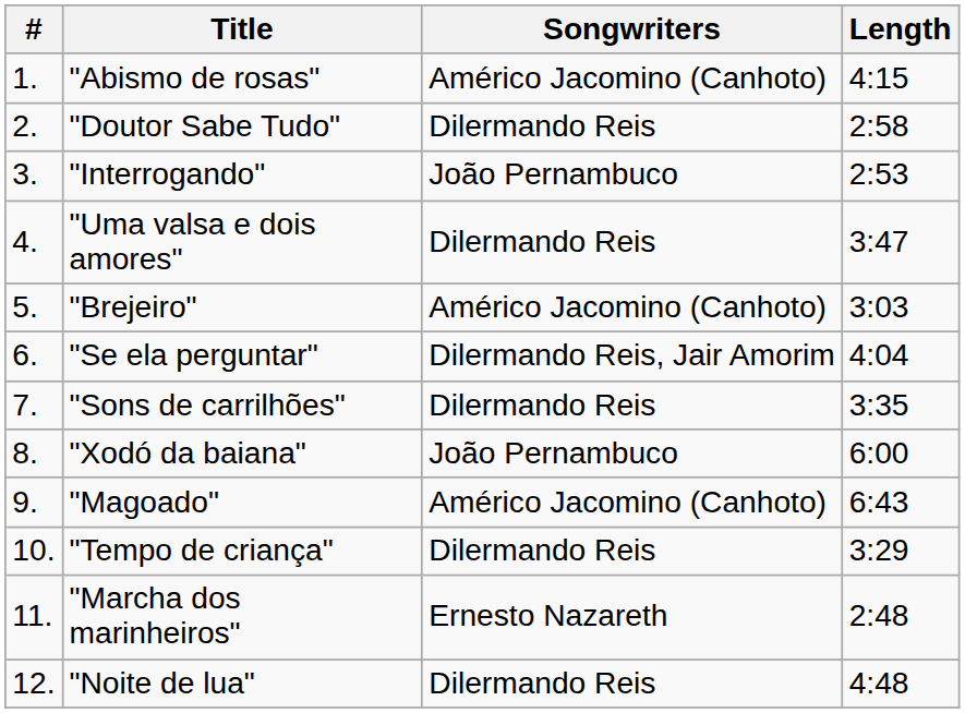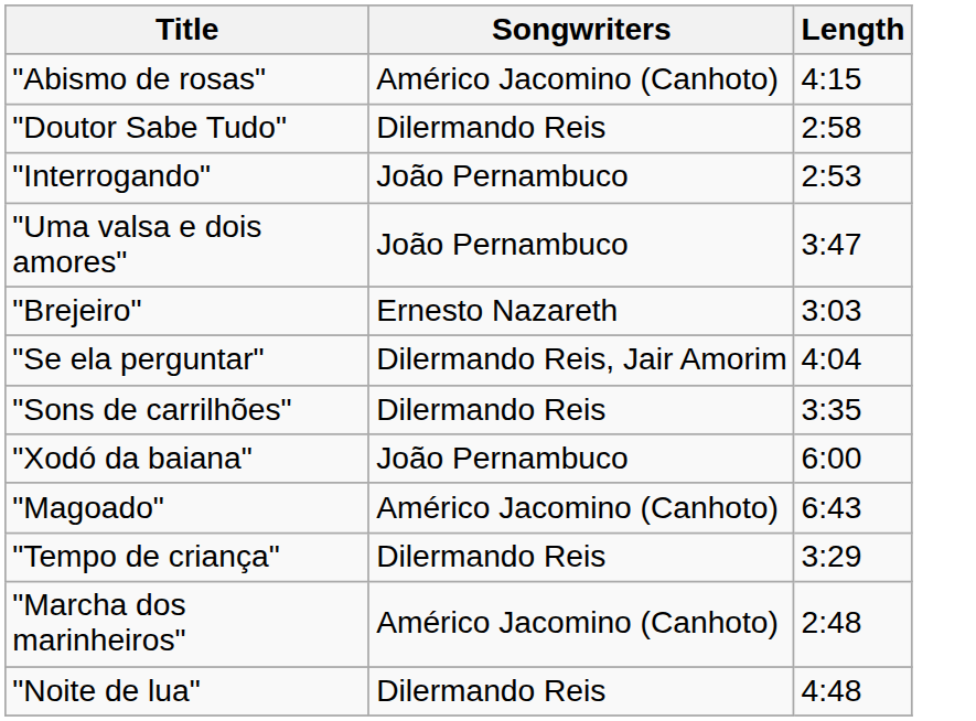 <table class="wikitable">
 <tr>
-<th>#</th>
 <th width="180">Title</th>
 <th>Songwriters</th>
 <th>Length</th>
 </tr>
 <tr>
-<td>1.</td>
 <td>"Abismo de rosas"</td>
 <td>Américo Jacomino (Canhoto)</td>
 <td>4:15</td>
 </tr>
 <tr>
-<td>2.</td>
 <td>"Doutor Sabe Tudo"</td>
 <td>Dilermando Reis</td>
 <td>2:58</td>
 </tr>
 <tr>
-<td>3.</td>
 <td>"Interrogando"</td>
 <td>João Pernambuco</td>
 <td>2:53</td>
 </tr>
 <tr>
-<td>4.</td>
 <td>"Uma valsa e dois amores"</td>
-<td>Dilermando Reis</td>
+<td>João Pernambuco</td>
 <td>3:47</td>
 </tr>
 <tr>
-<td>5.</td>
 <td>"Brejeiro"</td>
-<td>Américo Jacomino (Canhoto)</td>
+<td>Ernesto Nazareth</td>
 <td>3:03</td>
 </tr>
 <tr>
-<td>6.</td>
 <td>"Se ela perguntar"</td>
 <td>Dilermando Reis, Jair Amorim</td>
 <td>4:04</td>
 </tr>
 <tr>
-<td>7.</td>
 <td>"Sons de carrilhões"</td>
 <td>Dilermando Reis</td>
 <td>3:35</td>
 </tr>
 <tr>
-<td>8.</td>
 <td>"Xodó da baiana"</td>
 <td>João Pernambuco</td>
 <td>6:00</td>
 </tr>
 <tr>
-<td>9.</td>
 <td>"Magoado"</td>
 <td>Américo Jacomino (Canhoto)</td>
 <td>6:43</td>
 </tr>
 <tr>
-<td>10.</td>
 <td>"Tempo de criança"</td>
 <td>Dilermando Reis</td>
 <td>3:29</td>
 </tr>
 <tr>
-<td>11.</td>
 <td>"Marcha dos marinheiros"</td>
-<td>Ernesto Nazareth</td>
+<td>Américo Jacomino (Canhoto)</td>
 <td>2:48</td>
 </tr>
 <tr>
-<td>12.</td>
 <td>"Noite de lua"</td>
 <td>Dilermando Reis</td>
 <td>4:48</td>
 </tr>
 </table>
